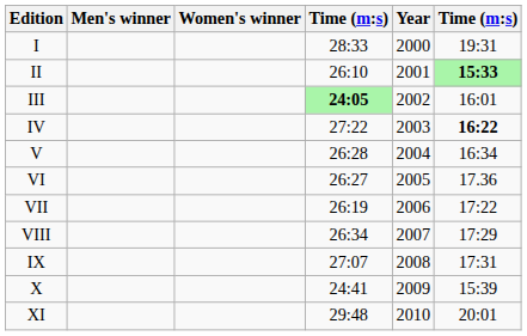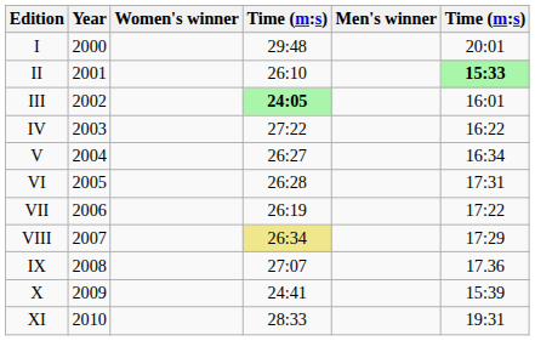 <table class="wikitable" style="text-align:center">
 <tr>
 <th>Edition</th>
-<th>Men's winner</th>
+<th>Year</th>
 <th>Women's winner</th>
 <th>Time (<a href='#'>m</a>:<a href='#'>s</a>)</th>
-<th>Year</th>
+<th>Men's winner</th>
 <th>Time (<a href='#'>m</a>:<a href='#'>s</a>)</th>
 </tr>
 <tr>
 <td>I</td>
+<td>2000</td>
 <td align=left></td>
+<td>29:48</td>
 <td align=left></td>
-<td>28:33</td>
-<td>2000</td>
-<td>19:31</td>
+<td>20:01</td>
 </tr>
 <tr>
 <td>II</td>
-<td align=left></td>
+<td>2001</td>
 <td align=left></td>
 <td>26:10</td>
-<td>2001</td>
+<td align=left></td>
 <td bgcolor=#A9F5A9><strong>15:33</strong></td>
 </tr>
 <tr>
 <td>III</td>
-<td align=left></td>
+<td>2002</td>
 <td align=left></td>
 <td bgcolor=#A9F5A9><strong>24:05</strong></td>
-<td>2002</td>
+<td align=left></td>
 <td>16:01</td>
 </tr>
 <tr>
 <td>IV</td>
-<td align=left></td>
+<td>2003</td>
 <td align=left></td>
 <td>27:22</td>
-<td>2003</td>
-<td><strong>16:22</strong></td>
+<td align=left></td>
+<td>16:22</td>
 </tr>
 <tr>
 <td>V</td>
+<td>2004</td>
 <td align=left></td>
+<td>26:27</td>
 <td align=left></td>
-<td>26:28</td>
-<td>2004</td>
 <td>16:34</td>
 </tr>
 <tr>
 <td>VI</td>
+<td>2005</td>
 <td align=left></td>
+<td>26:28</td>
 <td align=left></td>
-<td>26:27</td>
-<td>2005</td>
-<td>17.36</td>
+<td>17:31</td>
 </tr>
 <tr>
 <td>VII</td>
-<td align=left></td>
+<td>2006</td>
 <td align=left></td>
 <td>26:19</td>
-<td>2006</td>
+<td align=left></td>
 <td>17:22</td>
 </tr>
 <tr>
 <td>VIII</td>
+<td>2007</td>
 <td align=left></td>
+<td style="background: khaki;">26:34</td>
 <td align=left></td>
-<td>26:34</td>
-<td>2007</td>
 <td>17:29</td>
 </tr>
 <tr>
 <td>IX</td>
-<td align=left></td>
+<td>2008</td>
 <td align=left></td>
 <td>27:07</td>
-<td>2008</td>
-<td>17:31</td>
+<td align=left></td>
+<td>17.36</td>
 </tr>
 <tr>
 <td>X</td>
-<td align=left></td>
+<td>2009</td>
 <td align=left></td>
 <td>24:41</td>
-<td>2009</td>
+<td align=left></td>
 <td>15:39</td>
 </tr>
 <tr>
 <td>XI</td>
+<td>2010</td>
 <td align=left></td>
+<td>28:33</td>
 <td align=left></td>
-<td>29:48</td>
-<td>2010</td>
-<td>20:01</td>
+<td>19:31</td>
 </tr>
 </table>
